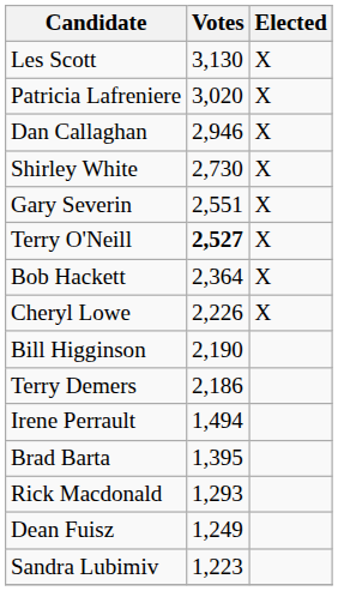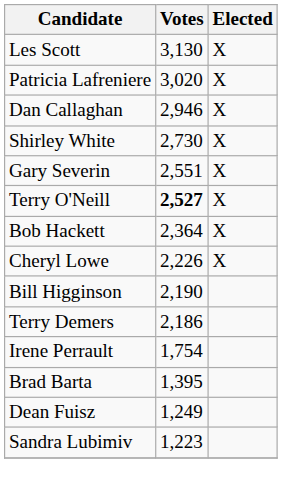 <table class="wikitable" border="1">
 <tr>
 <th>Candidate</th>
 <th>Votes</th>
 <th>Elected</th>
 </tr>
 <tr>
 <td>Les Scott</td>
 <td>3,130</td>
 <td>X</td>
 </tr>
 <tr>
 <td>Patricia Lafreniere</td>
 <td>3,020</td>
 <td>X</td>
 </tr>
 <tr>
 <td>Dan Callaghan</td>
 <td>2,946</td>
 <td>X</td>
 </tr>
 <tr>
 <td>Shirley White</td>
 <td>2,730</td>
 <td>X</td>
 </tr>
 <tr>
 <td>Gary Severin</td>
 <td>2,551</td>
 <td>X</td>
 </tr>
 <tr>
 <td>Terry O'Neill</td>
 <td><strong>2,527</strong></td>
 <td>X</td>
 </tr>
 <tr>
 <td>Bob Hackett</td>
 <td>2,364</td>
 <td>X</td>
 </tr>
 <tr>
 <td>Cheryl Lowe</td>
 <td>2,226</td>
 <td>X</td>
 </tr>
 <tr>
 <td>Bill Higginson</td>
 <td>2,190</td>
 <td></td>
 </tr>
 <tr>
 <td>Terry Demers</td>
 <td>2,186</td>
 <td></td>
 </tr>
 <tr>
 <td>Irene Perrault</td>
-<td>1,494</td>
+<td>1,754</td>
 <td></td>
 </tr>
 <tr>
 <td>Brad Barta</td>
 <td>1,395</td>
-<td></td>
-</tr>
-<tr>
-<td>Rick Macdonald</td>
-<td>1,293</td>
 <td></td>
 </tr>
 <tr>
 <td>Dean Fuisz</td>
 <td>1,249</td>
 <td></td>
 </tr>
 <tr>
 <td>Sandra Lubimiv</td>
 <td>1,223</td>
 <td></td>
 </tr>
 <tr>
 </tr>
 </table>
